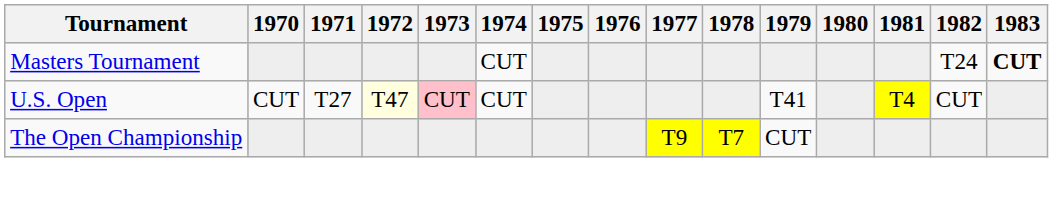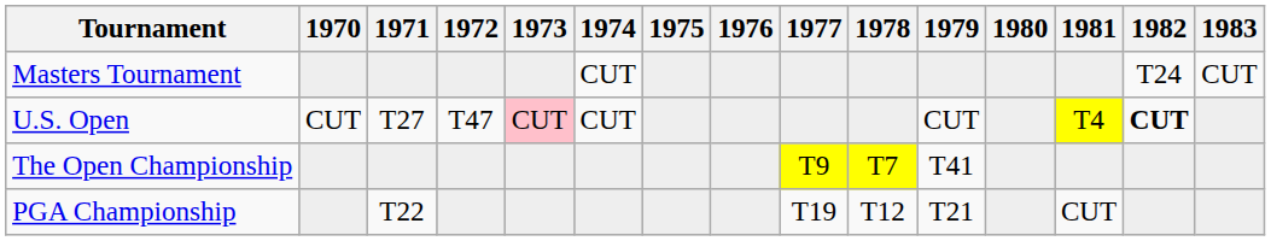 <table class="wikitable" style="font-size:95%;text-align:center;">
 <tr>
 <th>Tournament</th>
 <th>1970</th>
 <th>1971</th>
 <th>1972</th>
 <th>1973</th>
 <th>1974</th>
 <th>1975</th>
 <th>1976</th>
 <th>1977</th>
 <th>1978</th>
 <th>1979</th>
 <th>1980</th>
 <th>1981</th>
 <th>1982</th>
 <th>1983</th>
 </tr>
 <tr>
 <td align=left><a href='#'>Masters Tournament</a></td>
 <td style="background:#eeeeee;"></td>
 <td style="background:#eeeeee;"></td>
 <td style="background:#eeeeee;"></td>
 <td style="background:#eeeeee;"></td>
 <td>CUT</td>
 <td style="background:#eeeeee;"></td>
 <td style="background:#eeeeee;"></td>
 <td style="background:#eeeeee;"></td>
 <td style="background:#eeeeee;"></td>
 <td style="background:#eeeeee;"></td>
 <td style="background:#eeeeee;"></td>
 <td style="background:#eeeeee;"></td>
 <td>T24</td>
-<td><strong>CUT</strong></td>
+<td>CUT</td>
 </tr>
 <tr>
 <td align=left><a href='#'>U.S. Open</a></td>
 <td>CUT</td>
 <td>T27</td>
-<td style="background: lightyellow;">T47</td>
+<td>T47</td>
 <td style="background: pink;">CUT</td>
 <td>CUT</td>
 <td style="background:#eeeeee;"></td>
 <td style="background:#eeeeee;"></td>
 <td style="background:#eeeeee;"></td>
 <td style="background:#eeeeee;"></td>
-<td>T41</td>
+<td>CUT</td>
 <td style="background:#eeeeee;"></td>
 <td style="background:yellow;">T4</td>
-<td>CUT</td>
+<td><strong>CUT</strong></td>
 <td style="background:#eeeeee;"></td>
 </tr>
 <tr>
 <td align=left><a href='#'>The Open Championship</a></td>
 <td style="background:#eeeeee;"></td>
 <td style="background:#eeeeee;"></td>
 <td style="background:#eeeeee;"></td>
 <td style="background:#eeeeee;"></td>
 <td style="background:#eeeeee;"></td>
 <td style="background:#eeeeee;"></td>
 <td style="background:#eeeeee;"></td>
 <td style="background:yellow;">T9</td>
 <td style="background:yellow;">T7</td>
-<td>CUT</td>
+<td>T41</td>
 <td style="background:#eeeeee;"></td>
 <td style="background:#eeeeee;"></td>
 <td style="background:#eeeeee;"></td>
 <td style="background:#eeeeee;"></td>
 </tr>
+<tr>
+<td align=left><a href='#'>PGA Championship</a></td>
+<td style="background:#eeeeee;"></td>
+<td>T22</td>
+<td style="background:#eeeeee;"></td>
+<td style="background:#eeeeee;"></td>
+<td style="background:#eeeeee;"></td>
+<td style="background:#eeeeee;"></td>
+<td style="background:#eeeeee;"></td>
+<td>T19</td>
+<td>T12</td>
+<td>T21</td>
+<td style="background:#eeeeee;"></td>
+<td>CUT</td>
+<td style="background:#eeeeee;"></td>
+<td style="background:#eeeeee;"></td>
+</tr>
 </table>
